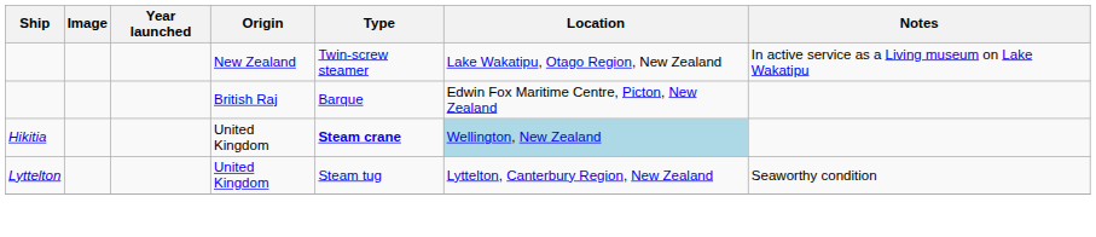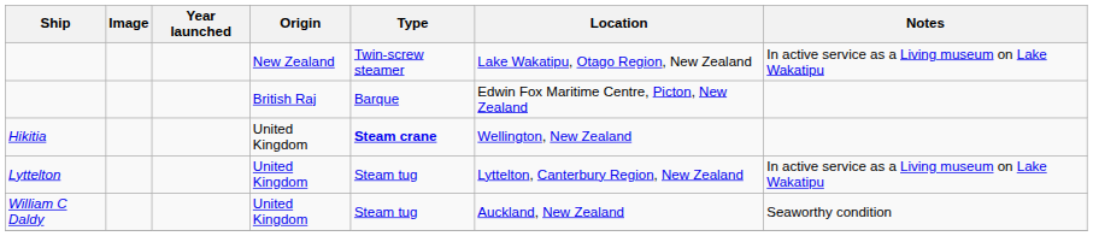 <table class="wikitable sortable">
 <tr>
 <th>Ship</th>
 <th>Image</th>
 <th>Year launched</th>
 <th>Origin</th>
 <th>Type</th>
 <th>Location</th>
 <th>Notes</th>
 </tr>
 <tr>
 <td data-sort-value=Earnslaw></td>
 <td></td>
 <td></td>
 <td> <a href='#'>New Zealand</a></td>
 <td><a href='#'>Twin-screw steamer</a></td>
 <td><a href='#'>Lake Wakatipu</a>, <a href='#'>Otago Region</a>, New Zealand<br><small></small></td>
 <td>In active service as a <a href='#'>Living museum</a> on <a href='#'>Lake Wakatipu</a></td>
 </tr>
 <tr>
 <td data-sort-value=Edwin Fox></td>
 <td></td>
 <td></td>
 <td> <a href='#'>British Raj</a></td>
 <td><a href='#'>Barque</a></td>
 <td>Edwin Fox Maritime Centre, <a href='#'>Picton</a>, <a href='#'>New Zealand</a><br></td>
 <td></td>
 </tr>
 <tr>
 <td><em><a href='#'>Hikitia</a></em></td>
 <td></td>
 <td></td>
 <td> United Kingdom</td>
 <td><strong><a href='#'>Steam crane</a></strong></td>
-<td style="background: lightblue;"><a href='#'>Wellington</a>, <a href='#'>New Zealand</a></td>
+<td><a href='#'>Wellington</a>, <a href='#'>New Zealand</a></td>
 <td></td>
 </tr>
 <tr>
 <td><a href='#'><em>Lyttelton</em></a></td>
 <td></td>
 <td></td>
 <td> <a href='#'>United Kingdom</a></td>
 <td><a href='#'>Steam tug</a></td>
 <td><a href='#'>Lyttelton</a>, <a href='#'>Canterbury Region</a>, <a href='#'>New Zealand</a></td>
+<td>In active service as a <a href='#'>Living museum</a> on <a href='#'>Lake Wakatipu</a></td>
+</tr>
+<tr>
+<td><em><a href='#'>William C Daldy</a></em></td>
+<td></td>
+<td></td>
+<td> <a href='#'>United Kingdom</a></td>
+<td><a href='#'>Steam tug</a></td>
+<td><a href='#'>Auckland</a>, <a href='#'>New Zealand</a></td>
 <td>Seaworthy condition</td>
 </tr>
 <tr>
 </tr>
 </table>
